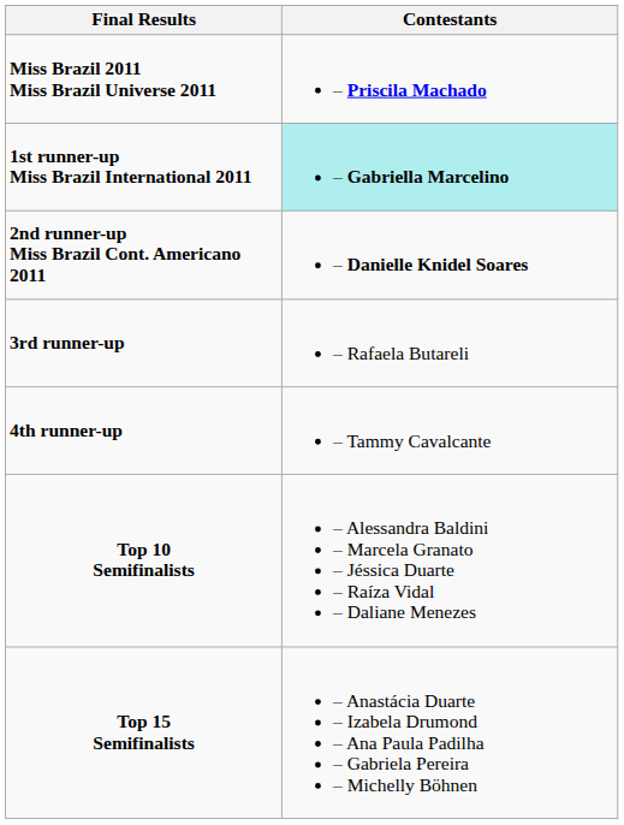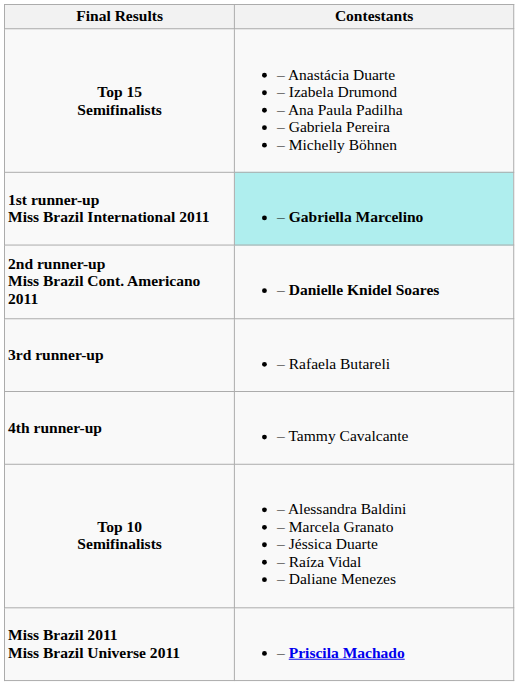 <table class="wikitable">
 <tr>
 <th width="230">Final Results</th>
 <th width="280">Contestants</th>
 </tr>
 <tr>
-<td><strong>Miss Brazil 2011</strong><br><strong>Miss Brazil Universe 2011</strong></td>
-<td><br><ul><li><strong></strong> – <strong><a href='#'>Priscila Machado</a></strong></li></ul></td>
+<td align="center"><strong>Top 15</strong> <br><strong>Semifinalists</strong></td>
+<td><br><ul><li><strong></strong> – Anastácia Duarte</li><li><strong></strong> – Izabela Drumond</li><li><strong></strong> – Ana Paula Padilha</li><li><strong></strong> – Gabriela Pereira</li><li><strong></strong> – Michelly Böhnen</li></ul></td>
 </tr>
 <tr>
 <td><strong>1st runner-up</strong><br><strong>Miss Brazil International 2011</strong></td>
 <td style="background: paleturquoise;"><br><ul><li><strong></strong> – <strong>Gabriella Marcelino</strong></li></ul></td>
 </tr>
 <tr>
 <td><strong>2nd runner-up</strong><br><strong>Miss Brazil Cont. Americano 2011</strong></td>
 <td><br><ul><li><strong></strong> – <strong>Danielle Knidel Soares</strong></li></ul></td>
 </tr>
 <tr>
 <td><strong>3rd runner-up</strong></td>
 <td><br><ul><li><strong></strong> – Rafaela Butareli</li></ul></td>
 </tr>
 <tr>
 <td><strong>4th runner-up</strong></td>
 <td><br><ul><li><strong></strong> – Tammy Cavalcante</li></ul></td>
 </tr>
 <tr>
 <td align="center"><strong>Top 10</strong> <br><strong>Semifinalists</strong></td>
 <td><br><ul><li><strong></strong> – Alessandra Baldini</li><li><strong></strong> – Marcela Granato</li><li><strong></strong> – Jéssica Duarte</li><li><strong></strong> – Raíza Vidal</li><li><strong></strong> – Daliane Menezes</li></ul></td>
 </tr>
 <tr>
-<td align="center"><strong>Top 15</strong> <br><strong>Semifinalists</strong></td>
-<td><br><ul><li><strong></strong> – Anastácia Duarte</li><li><strong></strong> – Izabela Drumond</li><li><strong></strong> – Ana Paula Padilha</li><li><strong></strong> – Gabriela Pereira</li><li><strong></strong> – Michelly Böhnen</li></ul></td>
+<td><strong>Miss Brazil 2011</strong><br><strong>Miss Brazil Universe 2011</strong></td>
+<td><br><ul><li><strong></strong> – <strong><a href='#'>Priscila Machado</a></strong></li></ul></td>
 </tr>
 </table>
